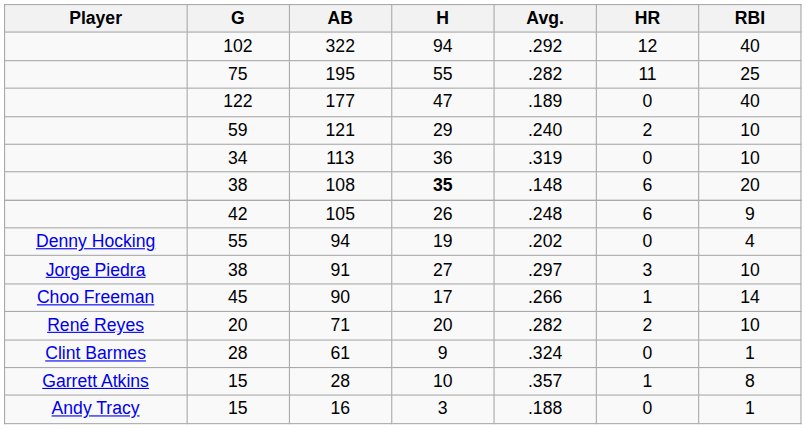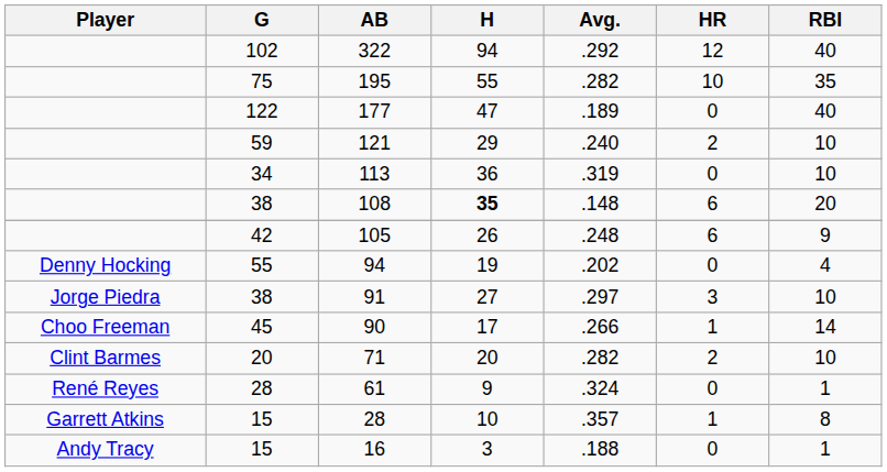 <table class="wikitable sortable">
 <tr>
 <th bgcolor="#DDDDFF" width="16%">Player</th>
 <th bgcolor="#DDDDFF" width="9%">G</th>
 <th bgcolor="#DDDDFF" width="9%">AB</th>
 <th bgcolor="#DDDDFF" width="9%">H</th>
 <th bgcolor="#DDDDFF" width="9%">Avg.</th>
 <th bgcolor="#DDDDFF" width="9%">HR</th>
 <th bgcolor="#DDDDFF" width="9%">RBI</th>
 </tr>
 <tr align="center">
 <td></td>
 <td>102</td>
 <td>322</td>
 <td>94</td>
 <td>.292</td>
 <td>12</td>
 <td>40</td>
 </tr>
 <tr align="center">
 <td></td>
 <td>75</td>
 <td>195</td>
 <td>55</td>
 <td>.282</td>
-<td>11</td>
-<td>25</td>
+<td>10</td>
+<td>35</td>
 </tr>
 <tr align="center">
 <td></td>
 <td>122</td>
 <td>177</td>
 <td>47</td>
 <td>.189</td>
 <td>0</td>
 <td>40</td>
 </tr>
 <tr align="center">
 <td></td>
 <td>59</td>
 <td>121</td>
 <td>29</td>
 <td>.240</td>
 <td>2</td>
 <td>10</td>
 </tr>
 <tr style="text-align:center;">
 <td></td>
 <td>34</td>
 <td>113</td>
 <td>36</td>
 <td>.319</td>
 <td>0</td>
 <td>10</td>
 </tr>
 <tr align="center">
 <td></td>
 <td>38</td>
 <td>108</td>
 <td><strong>35</strong></td>
 <td>.148</td>
 <td>6</td>
 <td>20</td>
 </tr>
 <tr align="center">
 </tr>
 <tr style="text-align:center;">
 <td></td>
 <td>42</td>
 <td>105</td>
 <td>26</td>
 <td>.248</td>
 <td>6</td>
 <td>9</td>
 </tr>
 <tr align=center>
 <td><a href='#'>Denny Hocking</a></td>
 <td>55</td>
 <td>94</td>
 <td>19</td>
 <td>.202</td>
 <td>0</td>
 <td>4</td>
 </tr>
 <tr align=center>
 <td><a href='#'>Jorge Piedra</a></td>
 <td>38</td>
 <td>91</td>
 <td>27</td>
 <td>.297</td>
 <td>3</td>
 <td>10</td>
 </tr>
 <tr align=center>
 <td><a href='#'>Choo Freeman</a></td>
 <td>45</td>
 <td>90</td>
 <td>17</td>
 <td>.266</td>
 <td>1</td>
 <td>14</td>
 </tr>
 <tr align=center>
-<td><a href='#'>René Reyes</a></td>
+<td><a href='#'>Clint Barmes</a></td>
 <td>20</td>
 <td>71</td>
 <td>20</td>
 <td>.282</td>
 <td>2</td>
 <td>10</td>
 </tr>
 <tr align=center>
-<td><a href='#'>Clint Barmes</a></td>
+<td><a href='#'>René Reyes</a></td>
 <td>28</td>
 <td>61</td>
 <td>9</td>
 <td>.324</td>
 <td>0</td>
 <td>1</td>
 </tr>
 <tr align=center>
 <td><a href='#'>Garrett Atkins</a></td>
 <td>15</td>
 <td>28</td>
 <td>10</td>
 <td>.357</td>
 <td>1</td>
 <td>8</td>
 </tr>
 <tr align=center>
 <td><a href='#'>Andy Tracy</a></td>
 <td>15</td>
 <td>16</td>
 <td>3</td>
 <td>.188</td>
 <td>0</td>
 <td>1</td>
 </tr>
 </table>
